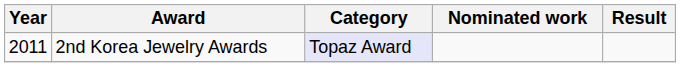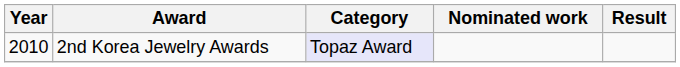 <table class="wikitable" style="width:600px">
 <tr>
 <th width=10>Year</th>
 <th>Award</th>
 <th>Category</th>
 <th>Nominated work</th>
 <th>Result</th>
 </tr>
 <tr>
-<td>2011</td>
+<td>2010</td>
 <td>2nd Korea Jewelry Awards</td>
 <td style="background: lavender;">Topaz Award</td>
 <td></td>
 <td></td>
 </tr>
 <tr>
 </tr>
 </table>
